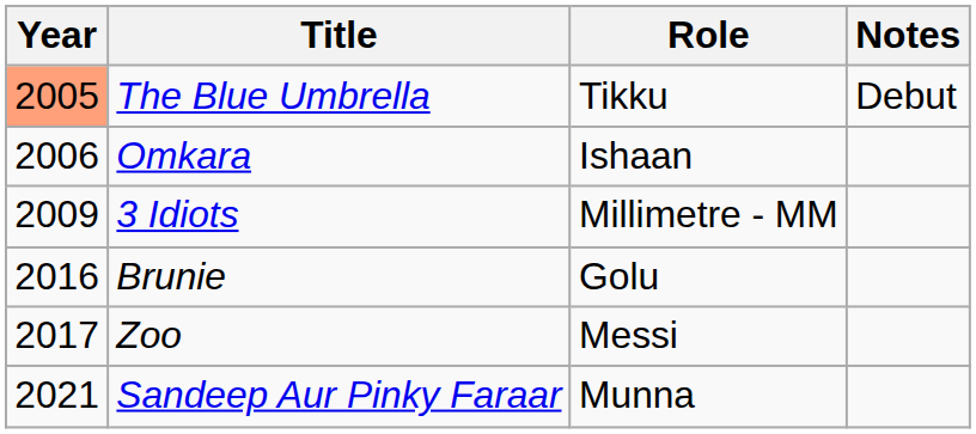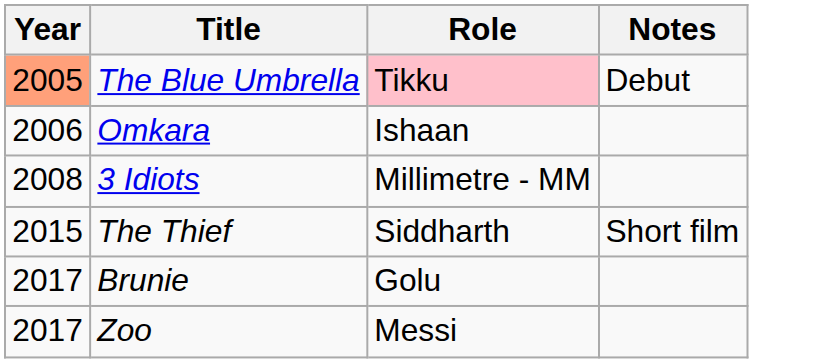 <table class="wikitable sortable">
 <tr>
 <th>Year</th>
 <th>Title</th>
 <th>Role</th>
 <th>Notes</th>
 </tr>
 <tr>
 <td style="background: lightsalmon;">2005</td>
 <td><em><a href='#'>The Blue Umbrella</a></em></td>
-<td>Tikku</td>
+<td style="background: pink;">Tikku</td>
 <td>Debut</td>
 </tr>
 <tr>
 <td>2006</td>
 <td><em><a href='#'>Omkara</a></em></td>
 <td>Ishaan</td>
 <td></td>
 </tr>
 <tr>
-<td>2009</td>
+<td>2008</td>
 <td><em><a href='#'>3 Idiots</a></em></td>
 <td>Millimetre - MM</td>
 <td></td>
 </tr>
 <tr>
-<td>2016</td>
+<td>2015</td>
+<td><em>The Thief</em></td>
+<td>Siddharth</td>
+<td>Short film</td>
+</tr>
+<tr>
+<td>2017</td>
 <td><em>Brunie</em></td>
 <td>Golu</td>
 </tr>
 <tr>
 <td>2017</td>
 <td><em>Zoo</em></td>
 <td>Messi</td>
 <td></td>
 </tr>
-<tr>
-<td>2021</td>
-<td><em><a href='#'>Sandeep Aur Pinky Faraar</a></em></td>
-<td>Munna</td>
-<td></td>
-</tr>
 </table>
